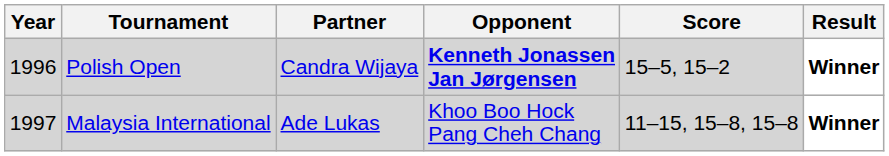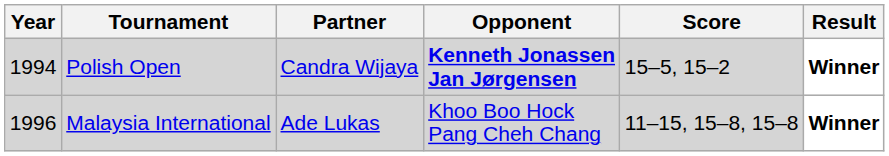 <table class="sortable wikitable" style="font-size: 90%;">
 <tr>
 <th>Year</th>
 <th>Tournament</th>
 <th>Partner</th>
 <th>Opponent</th>
 <th>Score</th>
 <th>Result</th>
 </tr>
 <tr style="background:#D5D5D5">
-<td align="center">1996</td>
+<td align="center">1994</td>
 <td align="left"><a href='#'>Polish Open</a></td>
 <td align="left"> <a href='#'>Candra Wijaya</a></td>
 <td align="left"><strong> <a href='#'>Kenneth Jonassen</a> <br>  <a href='#'>Jan Jørgensen</a></strong></td>
 <td align="left">15–5, 15–2</td>
 <td style="text-align:left; background:white"> <strong>Winner</strong></td>
 </tr>
 <tr style="background:#D5D5D5">
-<td align="center">1997</td>
+<td align="center">1996</td>
 <td align="left"><a href='#'>Malaysia International</a></td>
 <td align="left"> <a href='#'>Ade Lukas</a></td>
 <td align="left"> <a href='#'>Khoo Boo Hock</a> <br>  <a href='#'>Pang Cheh Chang</a></td>
 <td align="left">11–15, 15–8, 15–8</td>
 <td style="text-align:left; background:white"> <strong>Winner</strong></td>
 </tr>
 </table>
